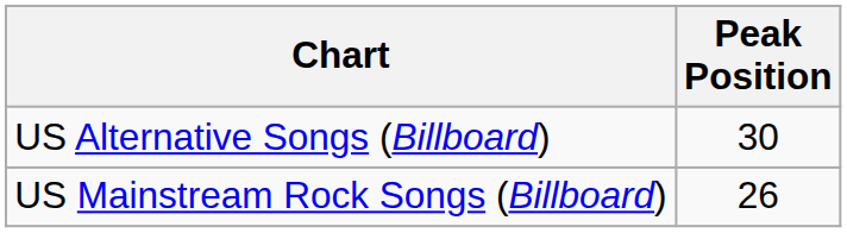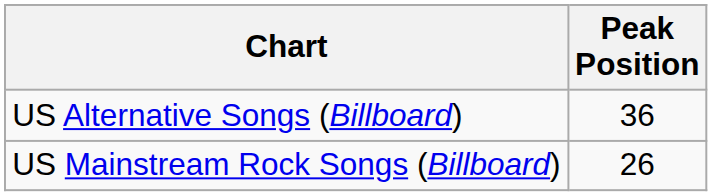 <table class="wikitable">
 <tr>
 <th>Chart</th>
 <th>Peak<br>Position</th>
 </tr>
 <tr>
 <td>US <a href='#'>Alternative Songs</a> (<a href='#'><em>Billboard</em></a>)</td>
-<td style="text-align:center;">30</td>
+<td style="text-align:center;">36</td>
 </tr>
 <tr>
 <td>US <a href='#'>Mainstream Rock Songs</a> (<a href='#'><em>Billboard</em></a>)</td>
 <td style="text-align:center;">26</td>
 </tr>
 </table>
